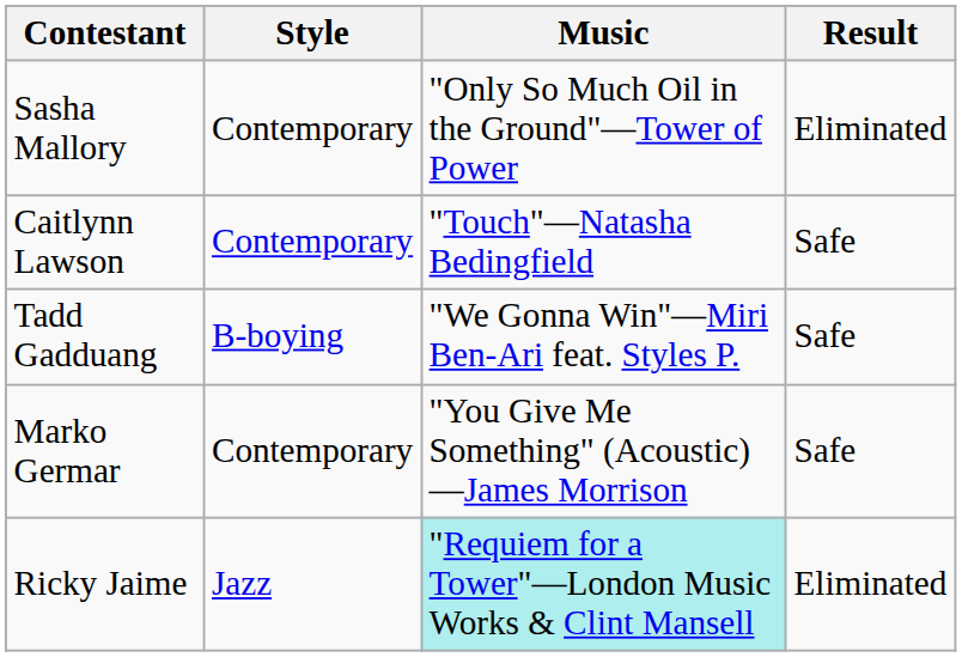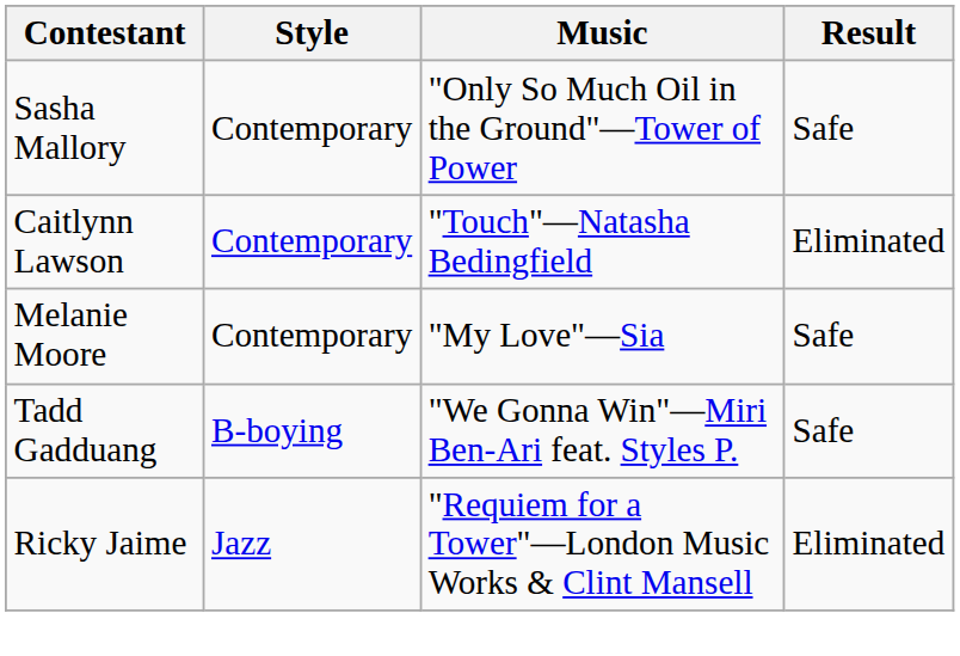 <table class="wikitable" style="width:70%;">
 <tr>
 <th>Contestant</th>
 <th>Style</th>
 <th>Music</th>
 <th>Result</th>
 </tr>
 <tr>
 <td>Sasha Mallory</td>
 <td>Contemporary</td>
 <td>"Only So Much Oil in the Ground"—<a href='#'>Tower of Power</a></td>
-<td>Eliminated</td>
+<td>Safe</td>
 </tr>
 <tr>
 <td>Caitlynn Lawson</td>
 <td><a href='#'>Contemporary</a></td>
 <td>"<a href='#'>Touch</a>"—<a href='#'>Natasha Bedingfield</a></td>
+<td>Eliminated</td>
+</tr>
+<tr>
+<td>Melanie Moore</td>
+<td>Contemporary</td>
+<td>"My Love"—<a href='#'>Sia</a></td>
 <td>Safe</td>
 </tr>
 <tr>
 <td>Tadd Gadduang</td>
 <td><a href='#'>B-boying</a></td>
 <td>"We Gonna Win"—<a href='#'>Miri Ben-Ari</a> feat. <a href='#'>Styles P.</a></td>
 <td>Safe</td>
 </tr>
 <tr>
-<td>Marko Germar</td>
-<td>Contemporary</td>
-<td>"You Give Me Something" (Acoustic)—<a href='#'>James Morrison</a></td>
-<td>Safe</td>
-</tr>
-<tr>
 <td>Ricky Jaime</td>
 <td><a href='#'>Jazz</a></td>
-<td style="background: paleturquoise;">"<a href='#'>Requiem for a Tower</a>"—London Music Works & <a href='#'>Clint Mansell</a></td>
+<td>"<a href='#'>Requiem for a Tower</a>"—London Music Works & <a href='#'>Clint Mansell</a></td>
 <td>Eliminated</td>
 </tr>
 </table>
